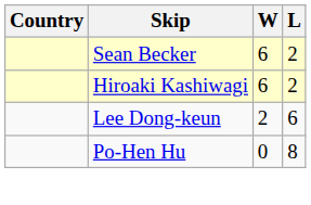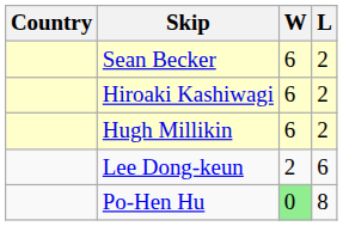 <table class=wikitable>
 <tr>
 <th>Country</th>
 <th>Skip</th>
 <th>W</th>
 <th>L</th>
 </tr>
 <tr bgcolor=#ffffcc>
 <td></td>
 <td><a href='#'>Sean Becker</a></td>
 <td>6</td>
 <td>2</td>
 </tr>
 <tr bgcolor=#ffffcc>
 <td></td>
 <td><a href='#'>Hiroaki Kashiwagi</a></td>
 <td>6</td>
 <td>2</td>
 </tr>
+<tr bgcolor=#ffffcc>
+<td></td>
+<td><a href='#'>Hugh Millikin</a></td>
+<td>6</td>
+<td>2</td>
+</tr>
 <tr>
 <td></td>
 <td><a href='#'>Lee Dong-keun</a></td>
 <td>2</td>
 <td>6</td>
 </tr>
 <tr>
 <td></td>
 <td><a href='#'>Po-Hen Hu</a></td>
-<td>0</td>
+<td style="background: lightgreen;">0</td>
 <td>8</td>
 </tr>
 </table>
